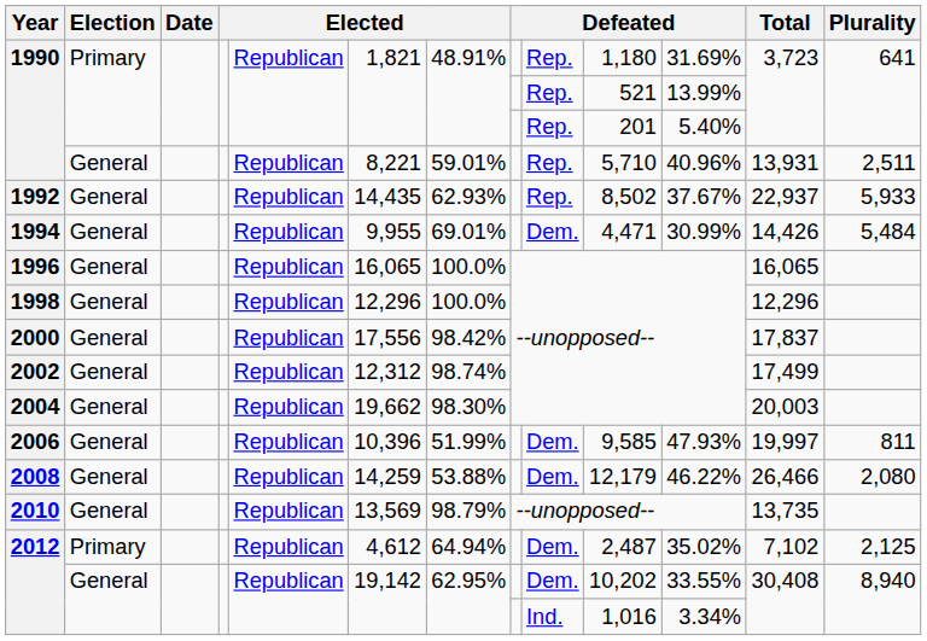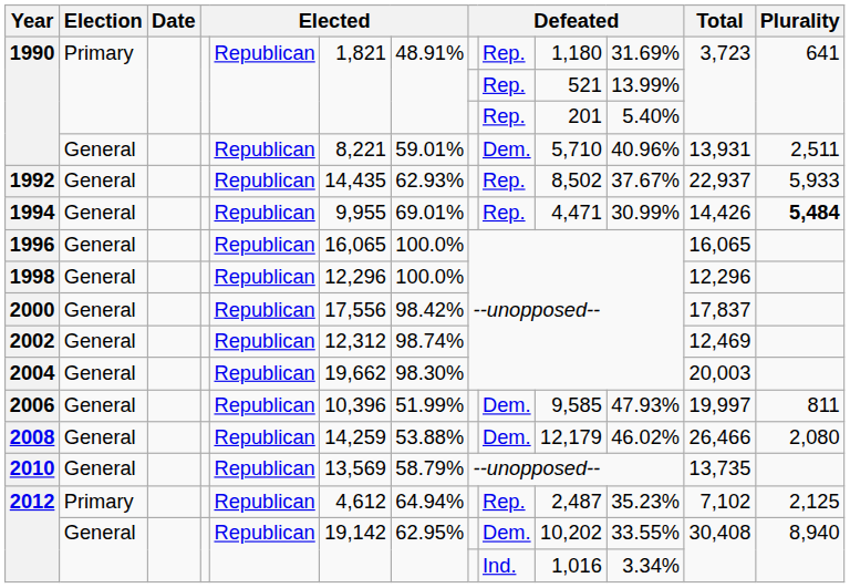 <table class=wikitable>
 <tr>
 <th>Year</th>
 <th>Election</th>
 <th>Date</th>
 <th ! colspan="4">Elected</th>
 <th ! colspan="4">Defeated</th>
 <th>Total</th>
 <th>Plurality</th>
 </tr>
 <tr>
 <th rowspan="4" valign="top">1990</th>
 <td rowspan="3" valign="top">Primary</td>
 <td rowspan="3" valign="top"></td>
 <td rowspan="3" valign="top"></td>
 <td rowspan="3" valign="top" ><a href='#'>Republican</a></td>
 <td rowspan="3" valign="top" align="right">1,821</td>
 <td rowspan="3" valign="top" align="right">48.91%</td>
 <td valign="top"></td>
 <td valign="top" ><a href='#'>Rep.</a></td>
 <td valign="top" align="right">1,180</td>
 <td valign="top" align="right">31.69%</td>
 <td rowspan="3" valign="top" align="right">3,723</td>
 <td rowspan="3" valign="top" align="right">641</td>
 </tr>
 <tr>
 <td valign="top"></td>
 <td valign="top" ><a href='#'>Rep.</a></td>
 <td valign="top" align="right">521</td>
 <td valign="top" align="right">13.99%</td>
 </tr>
 <tr>
 <td valign="top"></td>
 <td valign="top" ><a href='#'>Rep.</a></td>
 <td valign="top" align="right">201</td>
 <td valign="top" align="right">5.40%</td>
 </tr>
 <tr>
 <td valign="top">General</td>
 <td valign="top"></td>
 <td valign="top"></td>
 <td valign="top" ><a href='#'>Republican</a></td>
 <td valign="top" align="right">8,221</td>
 <td valign="top" align="right">59.01%</td>
 <td valign="top"></td>
-<td valign="top" ><a href='#'>Rep.</a></td>
+<td valign="top" ><a href='#'>Dem.</a></td>
 <td valign="top" align="right">5,710</td>
 <td valign="top" align="right">40.96%</td>
 <td valign="top" align="right">13,931</td>
 <td valign="top" align="right">2,511</td>
 </tr>
 <tr>
 <th valign="top">1992</th>
 <td valign="top">General</td>
 <td valign="top"></td>
 <td valign="top"></td>
 <td valign="top" ><a href='#'>Republican</a></td>
 <td valign="top" align="right">14,435</td>
 <td valign="top" align="right">62.93%</td>
 <td valign="top"></td>
 <td valign="top" ><a href='#'>Rep.</a></td>
 <td valign="top" align="right">8,502</td>
 <td valign="top" align="right">37.67%</td>
 <td valign="top" align="right">22,937</td>
 <td valign="top" align="right">5,933</td>
 </tr>
 <tr>
 <th valign="top">1994</th>
 <td valign="top">General</td>
 <td valign="top"></td>
 <td valign="top"></td>
 <td valign="top" ><a href='#'>Republican</a></td>
 <td valign="top" align="right">9,955</td>
 <td valign="top" align="right">69.01%</td>
 <td valign="top"></td>
-<td valign="top" ><a href='#'>Dem.</a></td>
+<td valign="top" ><a href='#'>Rep.</a></td>
 <td valign="top" align="right">4,471</td>
 <td valign="top" align="right">30.99%</td>
 <td valign="top" align="right">14,426</td>
-<td valign="top" align="right">5,484</td>
+<td valign="top" align="right"><strong>5,484</strong></td>
 </tr>
 <tr>
 <th valign="top">1996</th>
 <td valign="top">General</td>
 <td valign="top"></td>
 <td valign="top"></td>
 <td valign="top" ><a href='#'>Republican</a></td>
 <td valign="top" align="right">16,065</td>
 <td valign="top" align="right">100.0%</td>
 <td rowspan="5" colspan="4"><em>--unopposed--</em></td>
 <td valign="top" align="right">16,065</td>
 <td valign="top" align="right"></td>
 </tr>
 <tr>
 <th valign="top">1998</th>
 <td valign="top">General</td>
 <td valign="top"></td>
 <td valign="top"></td>
 <td valign="top" ><a href='#'>Republican</a></td>
 <td valign="top" align="right">12,296</td>
 <td valign="top" align="right">100.0%</td>
 <td valign="top" align="right">12,296</td>
 <td valign="top" align="right"></td>
 </tr>
 <tr>
 <th valign="top">2000</th>
 <td valign="top">General</td>
 <td valign="top"></td>
 <td valign="top"></td>
 <td valign="top" ><a href='#'>Republican</a></td>
 <td valign="top" align="right">17,556</td>
 <td valign="top" align="right">98.42%</td>
 <td valign="top" align="right">17,837</td>
 <td valign="top" align="right"></td>
 </tr>
 <tr>
 <th valign="top">2002</th>
 <td valign="top">General</td>
 <td valign="top"></td>
 <td valign="top"></td>
 <td valign="top" ><a href='#'>Republican</a></td>
 <td valign="top" align="right">12,312</td>
 <td valign="top" align="right">98.74%</td>
-<td valign="top" align="right">17,499</td>
+<td valign="top" align="right">12,469</td>
 <td valign="top" align="right"></td>
 </tr>
 <tr>
 <th valign="top">2004</th>
 <td valign="top">General</td>
 <td valign="top"></td>
 <td valign="top"></td>
 <td valign="top" ><a href='#'>Republican</a></td>
 <td valign="top" align="right">19,662</td>
 <td valign="top" align="right">98.30%</td>
 <td valign="top" align="right">20,003</td>
 <td valign="top" align="right"></td>
 </tr>
 <tr>
 <th valign="top">2006</th>
 <td valign="top">General</td>
 <td valign="top"></td>
 <td valign="top"></td>
 <td valign="top" ><a href='#'>Republican</a></td>
 <td valign="top" align="right">10,396</td>
 <td valign="top" align="right">51.99%</td>
 <td valign="top"></td>
 <td valign="top" ><a href='#'>Dem.</a></td>
 <td valign="top" align="right">9,585</td>
 <td valign="top" align="right">47.93%</td>
 <td valign="top" align="right">19,997</td>
 <td valign="top" align="right">811</td>
 </tr>
 <tr>
 <th valign="top"><a href='#'>2008</a></th>
 <td valign="top">General</td>
 <td valign="top"></td>
 <td valign="top"></td>
 <td valign="top" ><a href='#'>Republican</a></td>
 <td valign="top" align="right">14,259</td>
 <td valign="top" align="right">53.88%</td>
 <td valign="top"></td>
 <td valign="top" ><a href='#'>Dem.</a></td>
 <td valign="top" align="right">12,179</td>
-<td valign="top" align="right">46.22%</td>
+<td valign="top" align="right">46.02%</td>
 <td valign="top" align="right">26,466</td>
 <td valign="top" align="right">2,080</td>
 </tr>
 <tr>
 <th valign="top"><a href='#'>2010</a></th>
 <td valign="top">General</td>
 <td valign="top"></td>
 <td valign="top"></td>
 <td valign="top" ><a href='#'>Republican</a></td>
 <td valign="top" align="right">13,569</td>
-<td valign="top" align="right">98.79%</td>
+<td valign="top" align="right">58.79%</td>
 <td valign="top" colspan="4"><em>--unopposed--</em></td>
 <td valign="top" align="right">13,735</td>
 <td valign="top" align="right"></td>
 </tr>
 <tr>
 <th rowspan="3" valign="top"><a href='#'>2012</a></th>
 <td valign="top">Primary</td>
 <td valign="top"></td>
 <td valign="top"></td>
 <td valign="top" ><a href='#'>Republican</a></td>
 <td valign="top" align="right">4,612</td>
 <td valign="top" align="right">64.94%</td>
 <td valign="top"></td>
-<td valign="top" ><a href='#'>Dem.</a></td>
+<td valign="top" ><a href='#'>Rep.</a></td>
 <td valign="top" align="right">2,487</td>
-<td valign="top" align="right">35.02%</td>
+<td valign="top" align="right">35.23%</td>
 <td valign="top" align="right">7,102</td>
 <td valign="top" align="right">2,125</td>
 </tr>
 <tr>
 <td rowspan="2" valign="top">General</td>
 <td rowspan="2" valign="top"></td>
 <td rowspan="2" valign="top"></td>
 <td rowspan="2" valign="top" ><a href='#'>Republican</a></td>
 <td rowspan="2" valign="top" align="right">19,142</td>
 <td rowspan="2" valign="top" align="right">62.95%</td>
 <td valign="top"></td>
 <td valign="top" ><a href='#'>Dem.</a></td>
 <td valign="top" align="right">10,202</td>
 <td valign="top" align="right">33.55%</td>
 <td rowspan="2" valign="top" align="right">30,408</td>
 <td rowspan="2" valign="top" align="right">8,940</td>
 </tr>
 <tr>
 <td valign="top"></td>
 <td valign="top" ><a href='#'>Ind.</a></td>
 <td valign="top" align="right">1,016</td>
 <td valign="top" align="right">3.34%</td>
 </tr>
 </table>
